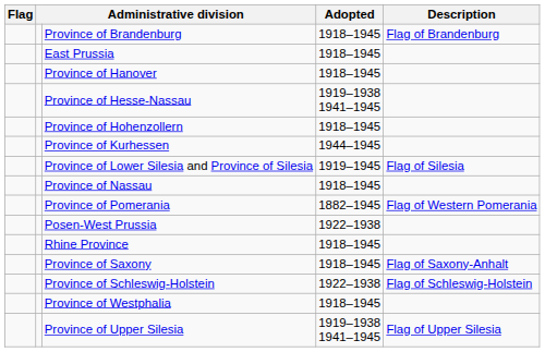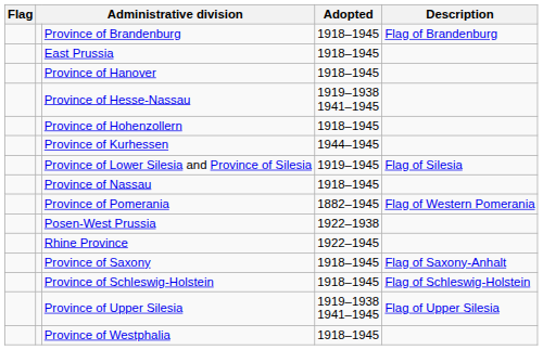 <table class="wikitable sortable">
 <tr>
 <th class="unsortable">Flag</th>
 <th colspan="2">Administrative division</th>
 <th>Adopted</th>
 <th class="unsortable">Description</th>
 </tr>
 <tr>
 <td></td>
 <td></td>
 <td><a href='#'>Province of Brandenburg</a></td>
 <td>1918–1945</td>
 <td><a href='#'>Flag of Brandenburg</a></td>
 </tr>
 <tr>
 <td></td>
 <td></td>
 <td><a href='#'>East Prussia</a></td>
 <td>1918–1945</td>
 <td></td>
 </tr>
 <tr>
 <td></td>
 <td></td>
 <td><a href='#'>Province of Hanover</a></td>
 <td>1918–1945</td>
 <td></td>
 </tr>
 <tr>
 <td></td>
 <td></td>
 <td><a href='#'>Province of Hesse-Nassau</a></td>
 <td>1919–1938<br>1941–1945</td>
 <td></td>
 </tr>
 <tr>
 <td></td>
 <td></td>
 <td><a href='#'>Province of Hohenzollern</a></td>
 <td>1918–1945</td>
 <td></td>
 </tr>
 <tr>
 <td></td>
 <td></td>
 <td><a href='#'>Province of Kurhessen</a></td>
 <td>1944–1945</td>
 <td></td>
 </tr>
 <tr>
 <td></td>
 <td></td>
 <td><a href='#'>Province of Lower Silesia</a> and <a href='#'>Province of Silesia</a></td>
 <td>1919–1945</td>
 <td><a href='#'>Flag of Silesia</a></td>
 </tr>
 <tr>
 <td></td>
 <td></td>
 <td><a href='#'>Province of Nassau</a></td>
 <td>1918–1945</td>
 <td></td>
 </tr>
 <tr>
 <td></td>
 <td></td>
 <td><a href='#'>Province of Pomerania</a></td>
 <td>1882–1945</td>
 <td><a href='#'>Flag of Western Pomerania</a></td>
 </tr>
 <tr>
 <td></td>
 <td></td>
 <td><a href='#'>Posen-West Prussia</a></td>
 <td>1922–1938</td>
 <td></td>
 </tr>
 <tr>
 <td></td>
 <td></td>
 <td><a href='#'>Rhine Province</a></td>
-<td>1918–1945</td>
+<td>1922–1945</td>
 <td></td>
 </tr>
 <tr>
 <td></td>
 <td></td>
 <td><a href='#'>Province of Saxony</a></td>
 <td>1918–1945</td>
 <td><a href='#'>Flag of Saxony-Anhalt</a></td>
 </tr>
 <tr>
 <td></td>
 <td></td>
 <td><a href='#'>Province of Schleswig-Holstein</a></td>
-<td>1922–1938</td>
+<td>1918–1945</td>
 <td><a href='#'>Flag of Schleswig-Holstein</a></td>
+</tr>
+<tr>
+<td></td>
+<td></td>
+<td><a href='#'>Province of Upper Silesia</a></td>
+<td>1919–1938<br>1941–1945</td>
+<td><a href='#'>Flag of Upper Silesia</a></td>
 </tr>
 <tr>
 <td></td>
 <td></td>
 <td><a href='#'>Province of Westphalia</a></td>
 <td>1918–1945</td>
 <td></td>
 </tr>
-<tr>
-<td></td>
-<td></td>
-<td><a href='#'>Province of Upper Silesia</a></td>
-<td>1919–1938<br>1941–1945</td>
-<td><a href='#'>Flag of Upper Silesia</a></td>
-</tr>
 </table>
